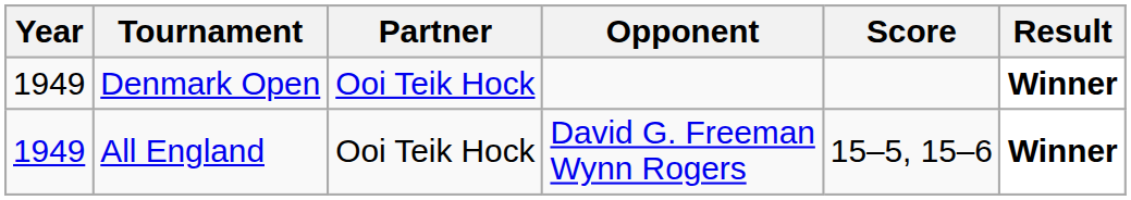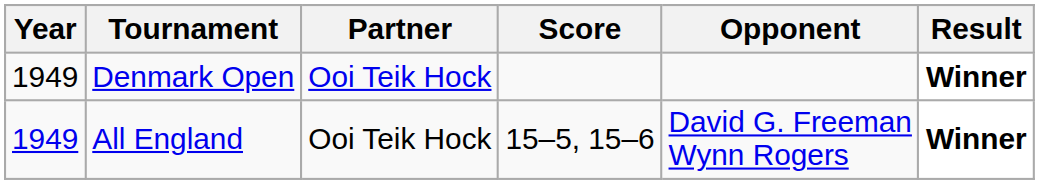 <table class="sortable wikitable" style="font-size: 90%;">
 <tr>
 <th>Year</th>
 <th>Tournament</th>
 <th>Partner</th>
+<th>Score</th>
 <th>Opponent</th>
-<th>Score</th>
 <th>Result</th>
 </tr>
 <tr>
 <td align="center">1949</td>
 <td><a href='#'>Denmark Open</a></td>
 <td> <a href='#'>Ooi Teik Hock</a></td>
 <td></td>
 <td></td>
 <td style="text-align:left; background:white"> <strong>Winner</strong></td>
 </tr>
 <tr>
 <td align="center"><a href='#'>1949</a></td>
 <td><a href='#'>All England</a></td>
 <td> Ooi Teik Hock</td>
+<td>15–5, 15–6</td>
 <td> <a href='#'>David G. Freeman</a><br> <a href='#'>Wynn Rogers</a></td>
-<td>15–5, 15–6</td>
 <td style="text-align:left; background:white"> <strong>Winner</strong></td>
 </tr>
 </table>
